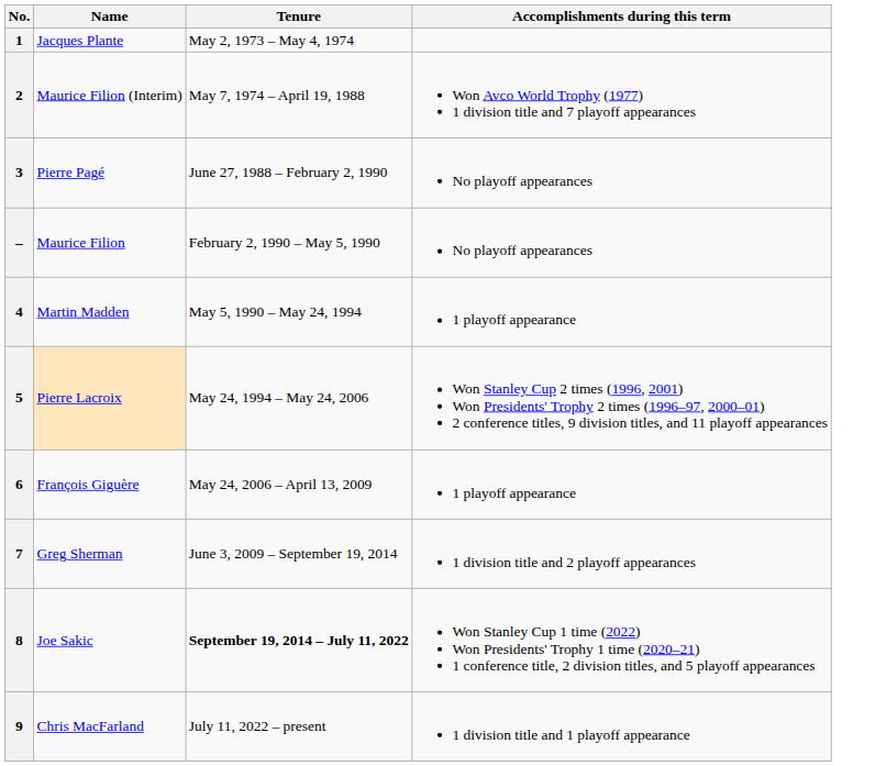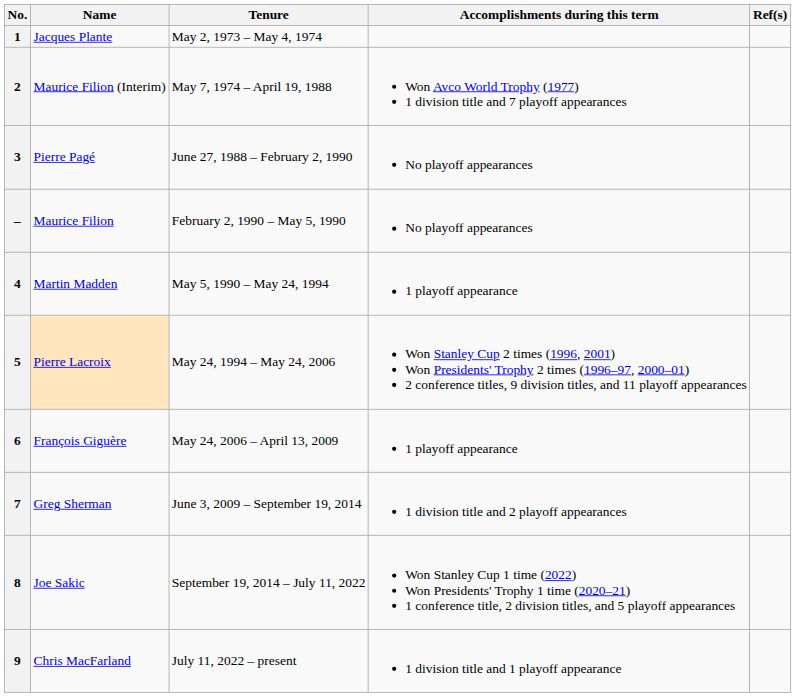 <table class="wikitable">
 <tr>
 <th scope="col">No.</th>
 <th scope="col">Name</th>
 <th scope="col">Tenure</th>
 <th scope="col">Accomplishments during this term</th>
+<th scope="col">Ref(s)</th>
 </tr>
 <tr>
 <th scope="row">1</th>
 <td><a href='#'>Jacques Plante</a></td>
 <td>May 2, 1973 – May 4, 1974</td>
+<td></td>
 <td></td>
 </tr>
 <tr>
 <th scope="row">2</th>
 <td><a href='#'>Maurice Filion</a> (Interim)</td>
 <td>May 7, 1974 – April 19, 1988</td>
 <td><br><ul><li>Won <a href='#'>Avco World Trophy</a> (<a href='#'>1977</a>)</li><li>1 division title and 7 playoff appearances</li></ul></td>
+<td></td>
 </tr>
 <tr>
 <th scope="row">3</th>
 <td><a href='#'>Pierre Pagé</a></td>
 <td>June 27, 1988 – February 2, 1990</td>
 <td><br><ul><li>No playoff appearances</li></ul></td>
+<td></td>
 </tr>
 <tr>
 <th scope="row">–</th>
 <td><a href='#'>Maurice Filion</a></td>
 <td>February 2, 1990 – May 5, 1990</td>
 <td><br><ul><li>No playoff appearances</li></ul></td>
+<td></td>
 </tr>
 <tr>
 <th scope="row">4</th>
 <td><a href='#'>Martin Madden</a></td>
 <td>May 5, 1990 – May 24, 1994</td>
 <td><br><ul><li>1 playoff appearance</li></ul></td>
+<td></td>
 </tr>
 <tr>
 <th scope="row">5</th>
 <td style="background: #FFE6BD"><a href='#'>Pierre Lacroix</a></td>
 <td>May 24, 1994 – May 24, 2006</td>
 <td><br><ul><li>Won <a href='#'>Stanley Cup</a> 2 times (<a href='#'>1996</a>, <a href='#'>2001</a>)</li><li>Won <a href='#'>Presidents' Trophy</a> 2 times (<a href='#'>1996–97</a>, <a href='#'>2000–01</a>)</li><li>2 conference titles, 9 division titles, and 11 playoff appearances</li></ul></td>
+<td></td>
 </tr>
 <tr>
 <th scope="row">6</th>
 <td><a href='#'>François Giguère</a></td>
 <td>May 24, 2006 – April 13, 2009</td>
 <td><br><ul><li>1 playoff appearance</li></ul></td>
+<td></td>
 </tr>
 <tr>
 <th scope="row">7</th>
 <td><a href='#'>Greg Sherman</a></td>
 <td>June 3, 2009 – September 19, 2014</td>
 <td><br><ul><li>1 division title and 2 playoff appearances</li></ul></td>
+<td></td>
 </tr>
 <tr>
 <th scope="row">8</th>
 <td><a href='#'>Joe Sakic</a></td>
-<td><strong>September 19, 2014 – July 11, 2022</strong></td>
+<td>September 19, 2014 – July 11, 2022</td>
 <td><br><ul><li>Won Stanley Cup 1 time (<a href='#'>2022</a>)</li><li>Won Presidents' Trophy 1 time (<a href='#'>2020–21</a>)</li><li>1 conference title, 2 division titles, and 5 playoff appearances</li></ul></td>
+<td></td>
 </tr>
 <tr>
 <th scope="row">9</th>
 <td><a href='#'>Chris MacFarland</a></td>
 <td>July 11, 2022 – present</td>
 <td><br><ul><li>1 division title and 1 playoff appearance</li></ul></td>
+<td></td>
 </tr>
 </table>
